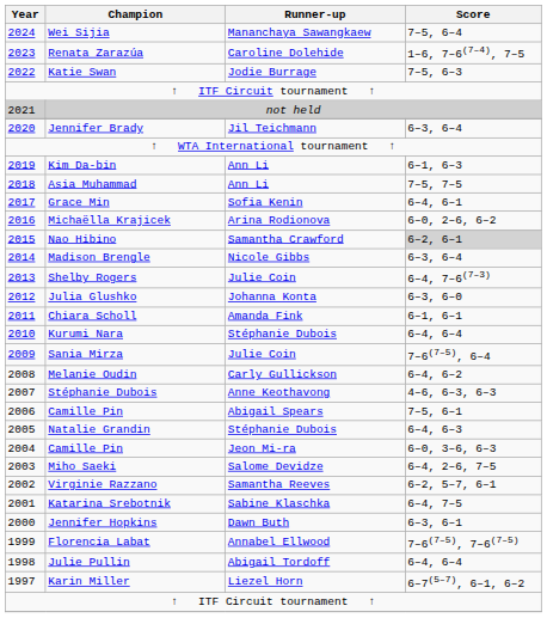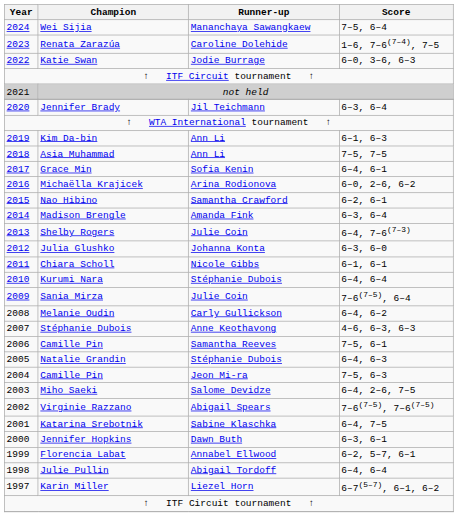 <table class="wikitable">
 <tr>
 <th style="width:40px">Year</th>
 <th style="width:200px">Champion</th>
 <th style="width:200px">Runner-up</th>
 <th style="width:150px" class="unsortable">Score</th>
 </tr>
 <tr>
 <td><a href='#'>2024</a></td>
 <td> <a href='#'>Wei Sijia</a></td>
 <td> <a href='#'>Mananchaya Sawangkaew</a></td>
 <td>7–5, 6–4</td>
 </tr>
 <tr>
 <td><a href='#'>2023</a></td>
 <td> <a href='#'>Renata Zarazúa</a></td>
 <td> <a href='#'>Caroline Dolehide</a></td>
 <td>1–6, 7–6<sup>(7–4)</sup>, 7–5</td>
 </tr>
 <tr>
 <td><a href='#'>2022</a></td>
 <td> <a href='#'>Katie Swan</a></td>
 <td> <a href='#'>Jodie Burrage</a></td>
-<td>7–5, 6–3</td>
+<td>6–0, 3–6, 6–3</td>
 </tr>
 <tr>
 <td colspan="5" align="center">↑   <a href='#'>ITF Circuit</a> tournament   ↑</td>
 </tr>
 <tr>
 <td style="background:#cfcfcf">2021</td>
 <td colspan=3 align=center style="background:#cfcfcf"><em>not held</em></td>
 </tr>
 <tr>
 </tr>
 <tr>
 <td><a href='#'>2020</a></td>
 <td> <a href='#'>Jennifer Brady</a></td>
 <td> <a href='#'>Jil Teichmann</a></td>
 <td>6–3, 6–4</td>
 </tr>
 <tr>
 <td colspan="5" align="center">↑   <a href='#'>WTA International</a> tournament   ↑</td>
 </tr>
 <tr>
 <td><a href='#'>2019</a></td>
 <td> <a href='#'>Kim Da-bin</a></td>
 <td> <a href='#'>Ann Li</a></td>
 <td>6–1, 6–3</td>
 </tr>
 <tr>
 <td><a href='#'>2018</a></td>
 <td> <a href='#'>Asia Muhammad</a></td>
 <td> <a href='#'>Ann Li</a></td>
 <td>7–5, 7–5</td>
 </tr>
 <tr>
 <td><a href='#'>2017</a></td>
 <td> <a href='#'>Grace Min</a></td>
 <td> <a href='#'>Sofia Kenin</a></td>
 <td>6–4, 6–1</td>
 </tr>
 <tr>
 <td><a href='#'>2016</a></td>
 <td> <a href='#'>Michaëlla Krajicek</a></td>
 <td> <a href='#'>Arina Rodionova</a></td>
 <td>6–0, 2–6, 6–2</td>
 </tr>
 <tr>
 <td><a href='#'>2015</a></td>
 <td> <a href='#'>Nao Hibino</a></td>
 <td> <a href='#'>Samantha Crawford</a></td>
-<td style="background: lightgrey;">6–2, 6–1</td>
+<td>6–2, 6–1</td>
 </tr>
 <tr>
 <td><a href='#'>2014</a></td>
 <td> <a href='#'>Madison Brengle</a></td>
-<td> <a href='#'>Nicole Gibbs</a></td>
+<td> <a href='#'>Amanda Fink</a></td>
 <td>6–3, 6–4</td>
 </tr>
 <tr>
 <td><a href='#'>2013</a></td>
 <td> <a href='#'>Shelby Rogers</a></td>
 <td> <a href='#'>Julie Coin</a></td>
 <td>6–4, 7–6<sup>(7–3)</sup></td>
 </tr>
 <tr>
 <td><a href='#'>2012</a></td>
 <td> <a href='#'>Julia Glushko</a></td>
 <td> <a href='#'>Johanna Konta</a></td>
 <td>6–3, 6–0</td>
 </tr>
 <tr>
 <td><a href='#'>2011</a></td>
 <td> <a href='#'>Chiara Scholl</a></td>
-<td> <a href='#'>Amanda Fink</a></td>
+<td> <a href='#'>Nicole Gibbs</a></td>
 <td>6–1, 6–1</td>
 </tr>
 <tr>
 <td><a href='#'>2010</a></td>
 <td> <a href='#'>Kurumi Nara</a></td>
 <td> <a href='#'>Stéphanie Dubois</a></td>
 <td>6–4, 6–4</td>
 </tr>
 <tr>
 <td><a href='#'>2009</a></td>
 <td> <a href='#'>Sania Mirza</a></td>
 <td> <a href='#'>Julie Coin</a></td>
 <td>7–6<sup>(7–5)</sup>, 6–4</td>
 </tr>
 <tr>
 <td>2008</td>
 <td> <a href='#'>Melanie Oudin</a></td>
 <td> <a href='#'>Carly Gullickson</a></td>
 <td>6–4, 6–2</td>
 </tr>
 <tr>
 <td>2007</td>
 <td> <a href='#'>Stéphanie Dubois</a></td>
 <td> <a href='#'>Anne Keothavong</a></td>
 <td>4–6, 6–3, 6–3</td>
 </tr>
 <tr>
 <td>2006</td>
 <td> <a href='#'>Camille Pin</a></td>
-<td> <a href='#'>Abigail Spears</a></td>
+<td> <a href='#'>Samantha Reeves</a></td>
 <td>7–5, 6–1</td>
 </tr>
 <tr>
 <td>2005</td>
 <td> <a href='#'>Natalie Grandin</a></td>
 <td> <a href='#'>Stéphanie Dubois</a></td>
 <td>6–4, 6–3</td>
 </tr>
 <tr>
 <td>2004</td>
 <td> <a href='#'>Camille Pin</a></td>
 <td> <a href='#'>Jeon Mi-ra</a></td>
-<td>6–0, 3–6, 6–3</td>
+<td>7–5, 6–3</td>
 </tr>
 <tr>
 <td>2003</td>
 <td> <a href='#'>Miho Saeki</a></td>
 <td> <a href='#'>Salome Devidze</a></td>
 <td>6–4, 2–6, 7–5</td>
 </tr>
 <tr>
 <td>2002</td>
 <td> <a href='#'>Virginie Razzano</a></td>
-<td> <a href='#'>Samantha Reeves</a></td>
-<td>6–2, 5–7, 6–1</td>
+<td> <a href='#'>Abigail Spears</a></td>
+<td>7–6<sup>(7–5)</sup>, 7–6<sup>(7–5)</sup></td>
 </tr>
 <tr>
 <td>2001</td>
 <td> <a href='#'>Katarina Srebotnik</a></td>
 <td> <a href='#'>Sabine Klaschka</a></td>
 <td>6–4, 7–5</td>
 </tr>
 <tr>
 <td>2000</td>
 <td> <a href='#'>Jennifer Hopkins</a></td>
 <td> <a href='#'>Dawn Buth</a></td>
 <td>6–3, 6–1</td>
 </tr>
 <tr>
 <td>1999</td>
 <td> <a href='#'>Florencia Labat</a></td>
 <td> <a href='#'>Annabel Ellwood</a></td>
-<td>7–6<sup>(7–5)</sup>, 7–6<sup>(7–5)</sup></td>
+<td>6–2, 5–7, 6–1</td>
 </tr>
 <tr>
 <td>1998</td>
 <td> <a href='#'>Julie Pullin</a></td>
 <td> <a href='#'>Abigail Tordoff</a></td>
 <td>6–4, 6–4</td>
 </tr>
 <tr>
 <td>1997</td>
 <td> <a href='#'>Karin Miller</a></td>
 <td> <a href='#'>Liezel Horn</a></td>
 <td>6–7<sup>(5–7)</sup>, 6–1, 6–2</td>
 </tr>
 <tr>
 <td colspan="5" align="center">↑   ITF Circuit tournament   ↑</td>
 </tr>
 <tr>
 </tr>
 </table>
